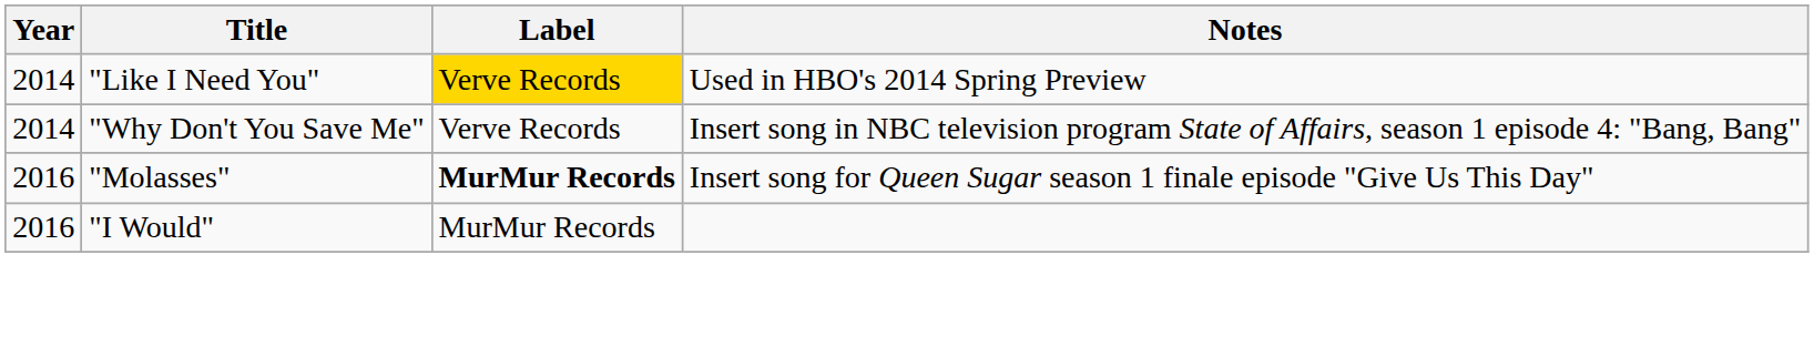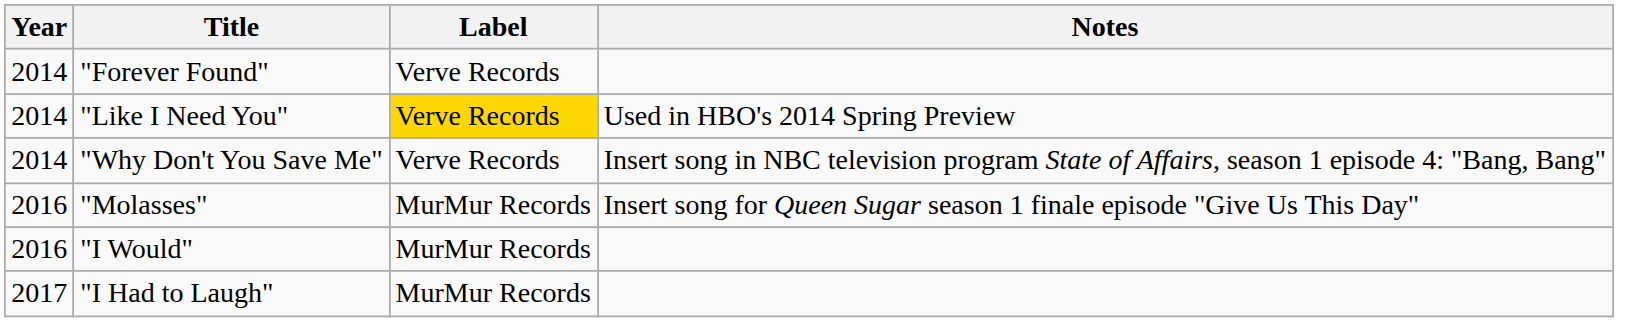 <table class="wikitable">
 <tr>
 <th>Year</th>
 <th>Title</th>
 <th>Label</th>
 <th>Notes</th>
+</tr>
+<tr>
+<td>2014</td>
+<td>"Forever Found"</td>
+<td>Verve Records</td>
+<td></td>
 </tr>
 <tr>
 <td>2014</td>
 <td>"Like I Need You"</td>
 <td style="background: gold;">Verve Records</td>
 <td>Used in HBO's 2014 Spring Preview</td>
 </tr>
 <tr>
 <td>2014</td>
 <td>"Why Don't You Save Me"</td>
 <td>Verve Records</td>
 <td>Insert song in NBC television program <em>State of Affairs</em>, season 1 episode 4: "Bang, Bang"</td>
 </tr>
 <tr>
 <td>2016</td>
 <td>"Molasses"</td>
-<td><strong>MurMur Records</strong></td>
+<td>MurMur Records</td>
 <td>Insert song for <em>Queen Sugar</em> season 1 finale episode "Give Us This Day"</td>
 </tr>
 <tr>
 <td>2016</td>
 <td>"I Would"</td>
 <td>MurMur Records</td>
 <td></td>
 </tr>
+<tr>
+<td>2017</td>
+<td>"I Had to Laugh"</td>
+<td>MurMur Records</td>
+<td></td>
+</tr>
 </table>
